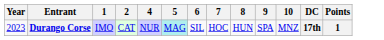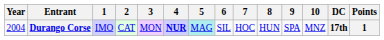 <table class="wikitable" style="text-align:center; font-size:90%">
 <tr>
 <th>Year</th>
 <th>Entrant</th>
 <th>1</th>
 <th>2</th>
+<th>3</th>
 <th>4</th>
 <th>5</th>
 <th>6</th>
 <th>7</th>
 <th>8</th>
 <th>9</th>
 <th>10</th>
 <th>DC</th>
 <th>Points</th>
 </tr>
 <tr>
-<td><a href='#'>2023</a></td>
+<td><a href='#'>2004</a></td>
 <th><a href='#'>Durango Corse</a></th>
 <td style="background:#CFCFFF;"><a href='#'>IMO</a><br></td>
 <td style="background:#DFFFDF;"><a href='#'>CAT</a><br></td>
-<td style="background:#CFCFFF;"><a href='#'>NUR</a><br></td>
+<td style="background:#EFCFFF;"><a href='#'>MON</a><br></td>
+<td style="background:#CFCFFF;"><strong><a href='#'>NUR</a><br></strong></td>
 <td style="background: paleturquoise;"><a href='#'>MAG</a></td>
 <td><a href='#'>SIL</a></td>
 <td><a href='#'>HOC</a></td>
 <td><a href='#'>HUN</a></td>
 <td><a href='#'>SPA</a></td>
 <td><a href='#'>MNZ</a></td>
 <th>17th</th>
 <th>1</th>
 </tr>
 </table>
